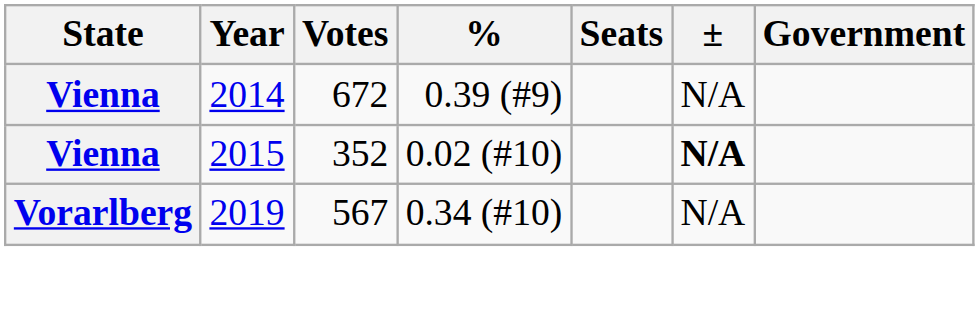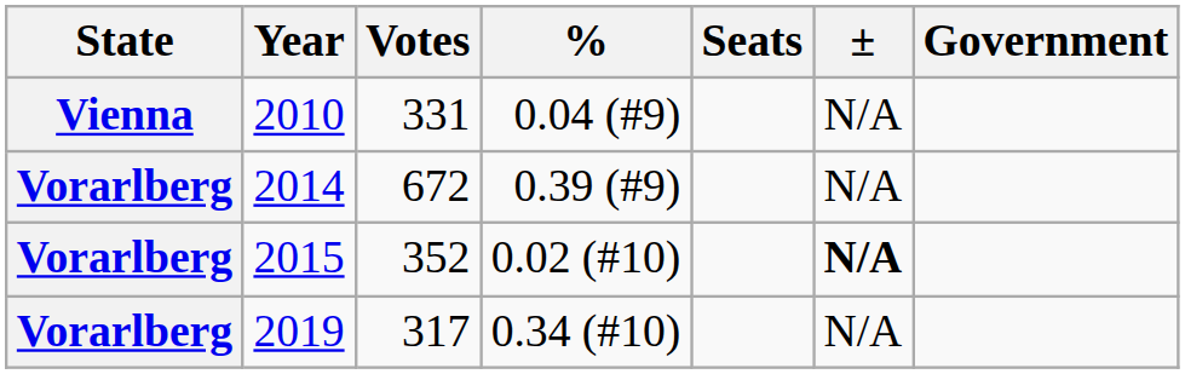 <table class="wikitable sortable" style="text-align:right">
 <tr>
 <th>State</th>
 <th>Year</th>
 <th>Votes</th>
 <th>%</th>
 <th>Seats</th>
 <th>±</th>
 <th>Government</th>
 </tr>
 <tr>
 <th><a href='#'>Vienna</a></th>
+<td align="center"><a href='#'>2010</a></td>
+<td>331</td>
+<td>0.04 (#9)</td>
+<td></td>
+<td data-sort-value="0">N/A</td>
+<td></td>
+</tr>
+<tr>
+<th><a href='#'>Vorarlberg</a></th>
 <td align="center"><a href='#'>2014</a></td>
 <td>672</td>
 <td>0.39 (#9)</td>
 <td></td>
 <td data-sort-value="0">N/A</td>
 <td></td>
 </tr>
 <tr>
-<th><a href='#'>Vienna</a></th>
+<th><a href='#'>Vorarlberg</a></th>
 <td align="center"><a href='#'>2015</a></td>
 <td>352</td>
 <td>0.02 (#10)</td>
 <td></td>
 <td data-sort-value="0"><strong>N/A</strong></td>
 <td></td>
 </tr>
 <tr>
 <th><a href='#'>Vorarlberg</a></th>
 <td align="center"><a href='#'>2019</a></td>
-<td>567</td>
+<td>317</td>
 <td>0.34 (#10)</td>
 <td></td>
 <td data-sort-value="0">N/A</td>
 <td></td>
 </tr>
 </table>
